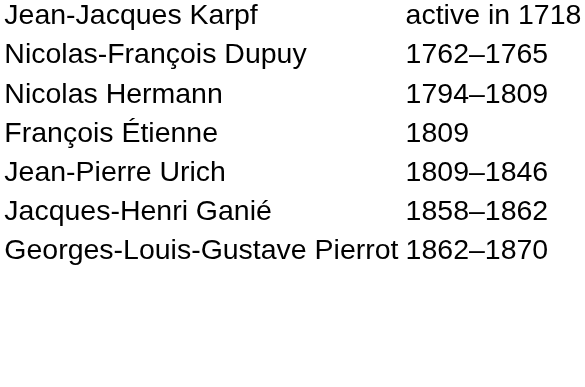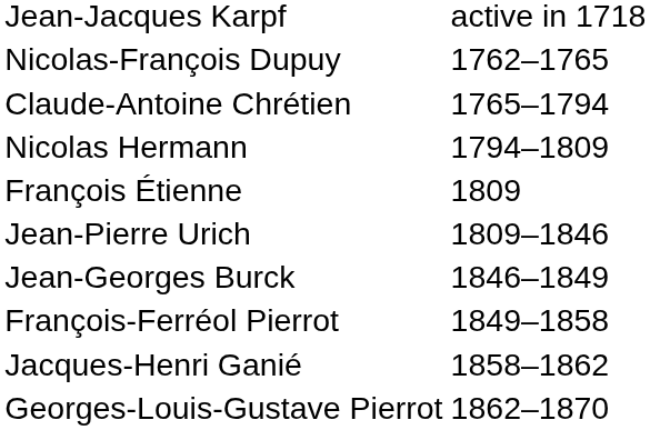 <table>
 <tr>
 <td>Jean-Jacques Karpf</td>
 <td>active in 1718</td>
 </tr>
 <tr>
 <td>Nicolas-François Dupuy</td>
 <td>1762–1765</td>
+</tr>
+<tr>
+<td>Claude-Antoine Chrétien</td>
+<td>1765–1794</td>
 </tr>
 <tr>
 <td>Nicolas Hermann</td>
 <td>1794–1809</td>
 </tr>
 <tr>
 <td>François Étienne</td>
 <td>1809</td>
 </tr>
 <tr>
 <td>Jean-Pierre Urich</td>
 <td>1809–1846</td>
 </tr>
 <tr>
+<td>Jean-Georges Burck</td>
+<td>1846–1849</td>
+</tr>
+<tr>
+<td>François-Ferréol Pierrot</td>
+<td>1849–1858</td>
+</tr>
+<tr>
 <td>Jacques-Henri Ganié</td>
 <td>1858–1862</td>
 </tr>
 <tr>
 <td>Georges-Louis-Gustave Pierrot</td>
 <td>1862–1870</td>
 </tr>
 </table>
